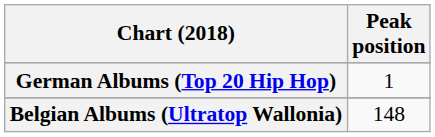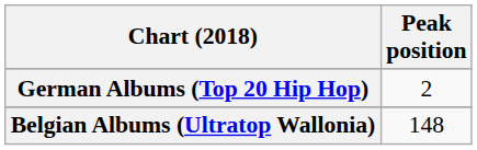 <table class="wikitable sortable plainrowheaders" style="text-align:center">
 <tr>
 <th scope="col">Chart (2018)</th>
 <th scope="col">Peak<br> position</th>
 </tr>
 <tr>
 </tr>
 <tr>
 </tr>
 <tr>
 <th scope="row">German Albums (<a href='#'>Top 20 Hip Hop</a>)</th>
-<td>1</td>
+<td>2</td>
 </tr>
 <tr>
 </tr>
 <tr>
 <th scope="row">Belgian Albums (<a href='#'>Ultratop</a> Wallonia)</th>
 <td>148</td>
 </tr>
 </table>
